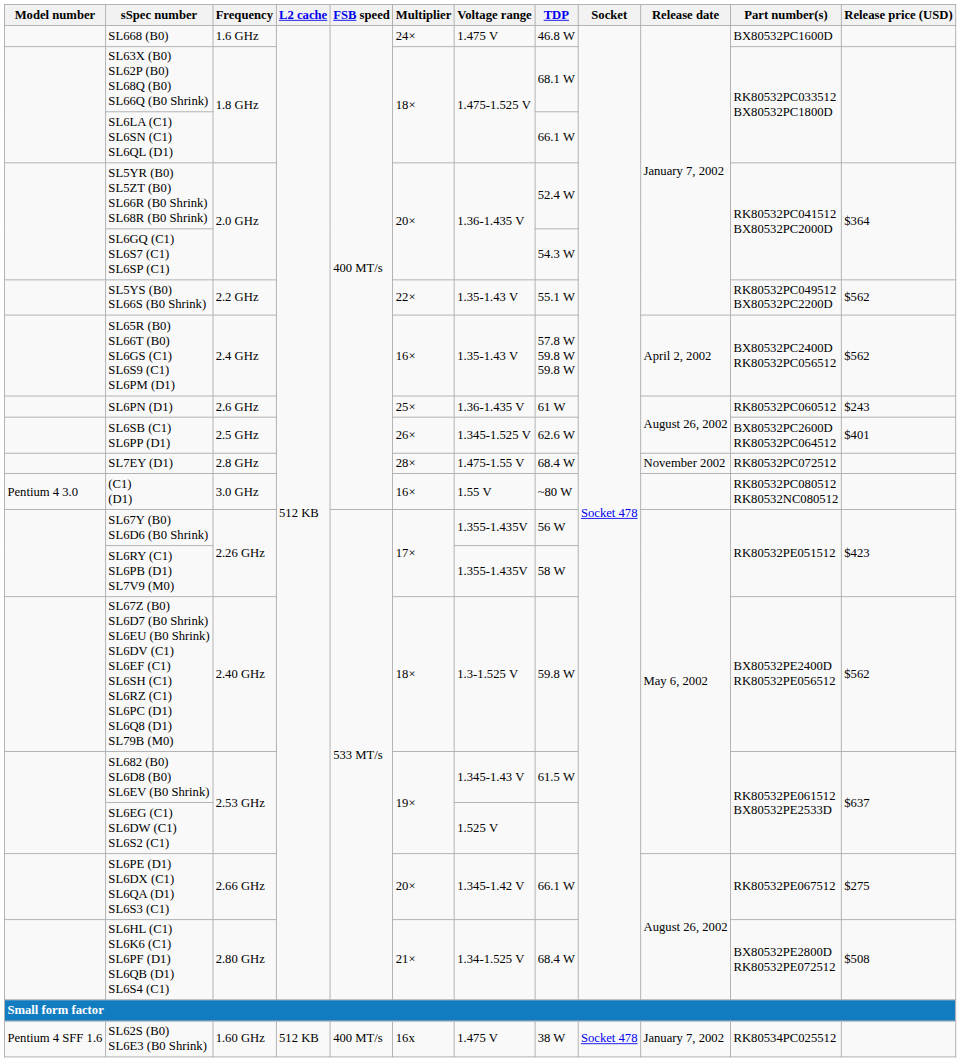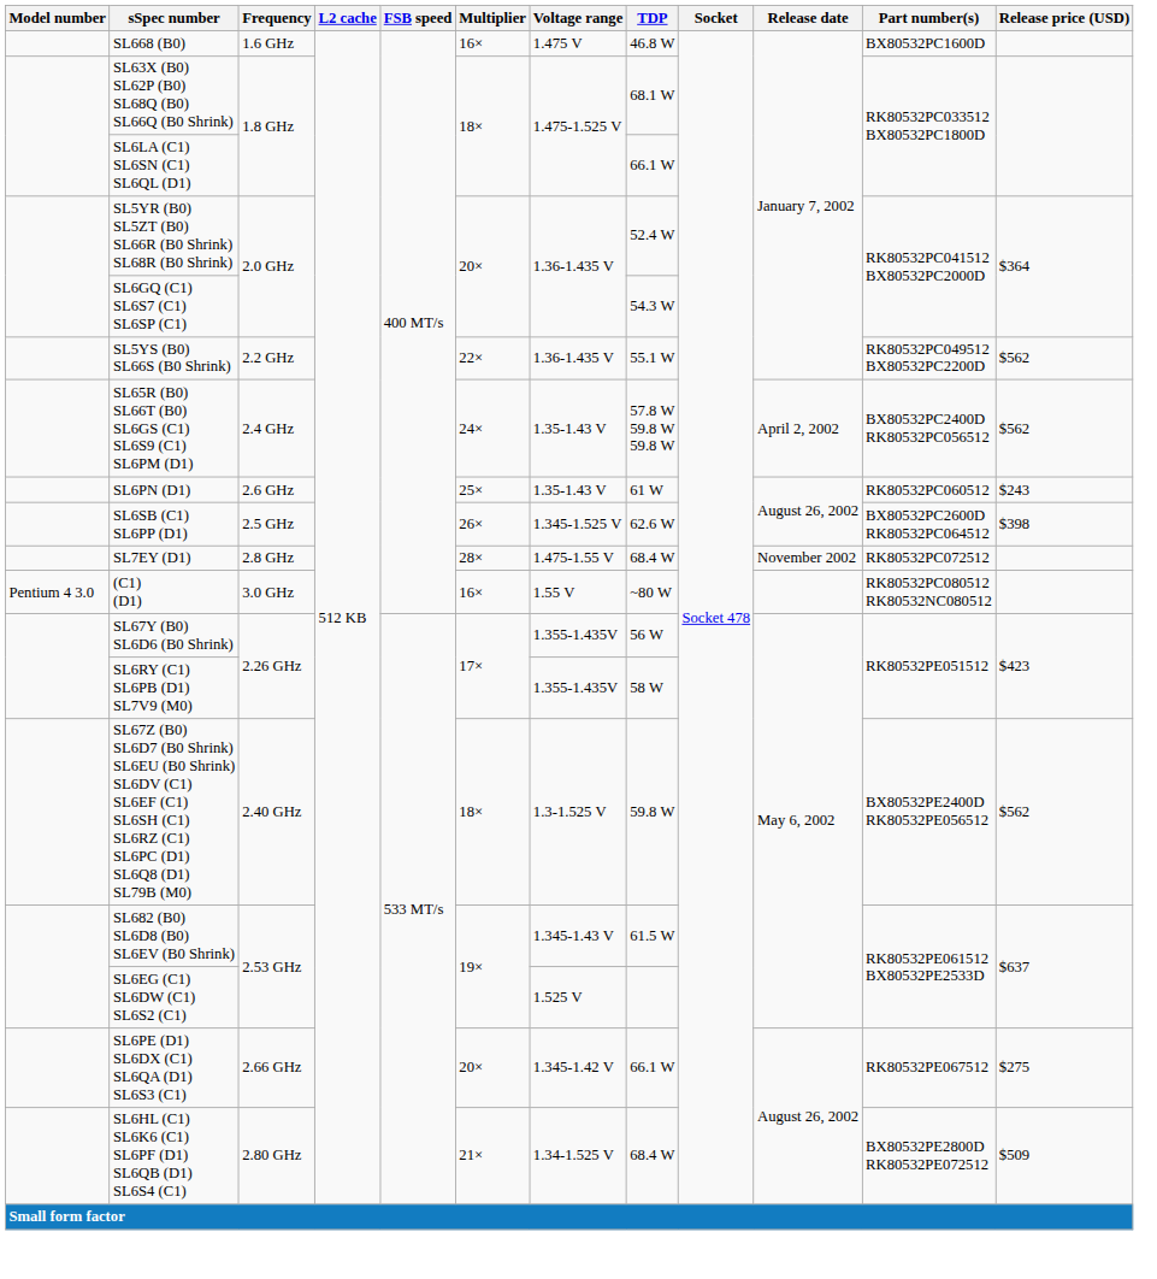 <table class="wikitable" style="font-size: 90%;">
 <tr>
 <th>Model number</th>
 <th>sSpec number</th>
 <th>Frequency</th>
 <th><a href='#'>L2 cache</a></th>
 <th><a href='#'>FSB</a> speed</th>
 <th>Multiplier</th>
 <th>Voltage range</th>
 <th><a href='#'>TDP</a></th>
 <th>Socket</th>
 <th>Release date</th>
 <th>Part number(s)</th>
 <th>Release price (USD)</th>
 </tr>
 <tr>
 <td></td>
 <td>SL668 (B0)</td>
 <td>1.6 GHz</td>
 <td rowspan="18">512 KB</td>
 <td rowspan="11">400 MT/s</td>
-<td>24×</td>
+<td>16×</td>
 <td>1.475 V</td>
 <td>46.8 W</td>
 <td rowspan="18"><a href='#'>Socket 478</a></td>
 <td rowspan="6">January 7, 2002</td>
 <td>BX80532PC1600D</td>
 <td></td>
 </tr>
 <tr>
 <td rowspan="2"></td>
 <td>SL63X (B0)<br>SL62P (B0)<br>SL68Q (B0)<br>SL66Q (B0 Shrink)</td>
 <td rowspan="2">1.8 GHz</td>
 <td rowspan="2">18×</td>
 <td rowspan="2">1.475-1.525 V</td>
 <td>68.1 W</td>
 <td rowspan="2">RK80532PC033512<br>BX80532PC1800D</td>
 <td rowspan="2"></td>
 </tr>
 <tr>
 <td>SL6LA (C1)<br>SL6SN (C1)<br>SL6QL (D1)</td>
 <td>66.1 W</td>
 </tr>
 <tr>
 <td rowspan="2"></td>
 <td>SL5YR (B0)<br>SL5ZT (B0)<br>SL66R (B0 Shrink)<br>SL68R (B0 Shrink)</td>
 <td rowspan="2">2.0 GHz</td>
 <td rowspan="2">20×</td>
 <td rowspan="2">1.36-1.435 V</td>
 <td>52.4 W</td>
 <td rowspan="2">RK80532PC041512<br>BX80532PC2000D</td>
 <td rowspan="2">$364</td>
 </tr>
 <tr>
 <td>SL6GQ (C1)<br>SL6S7 (C1)<br>SL6SP (C1)</td>
 <td>54.3 W</td>
 </tr>
 <tr>
 <td></td>
 <td>SL5YS (B0)<br>SL66S (B0 Shrink)</td>
 <td>2.2 GHz</td>
 <td>22×</td>
-<td>1.35-1.43 V</td>
+<td>1.36-1.435 V</td>
 <td>55.1 W</td>
 <td>RK80532PC049512<br>BX80532PC2200D</td>
 <td>$562</td>
 </tr>
 <tr>
 <td></td>
 <td>SL65R (B0)<br>SL66T (B0)<br>SL6GS (C1)<br>SL6S9 (C1)<br>SL6PM (D1)</td>
 <td>2.4 GHz</td>
-<td>16×</td>
+<td>24×</td>
 <td>1.35-1.43 V</td>
 <td>57.8 W<br>59.8 W<br>59.8 W</td>
 <td>April 2, 2002</td>
 <td>BX80532PC2400D<br>RK80532PC056512</td>
 <td>$562</td>
 </tr>
 <tr>
 <td></td>
 <td>SL6PN (D1)</td>
 <td>2.6 GHz</td>
 <td>25×</td>
-<td>1.36-1.435 V</td>
+<td>1.35-1.43 V</td>
 <td>61 W</td>
 <td rowspan="2">August 26, 2002</td>
 <td>RK80532PC060512</td>
 <td>$243</td>
 </tr>
 <tr>
 <td></td>
 <td>SL6SB (C1)<br>SL6PP (D1)</td>
 <td>2.5 GHz</td>
 <td>26×</td>
 <td>1.345-1.525 V</td>
 <td>62.6 W</td>
 <td>BX80532PC2600D<br>RK80532PC064512</td>
-<td>$401</td>
+<td>$398</td>
 </tr>
 <tr>
 <td></td>
 <td>SL7EY (D1)</td>
 <td>2.8 GHz</td>
 <td>28×</td>
 <td>1.475-1.55 V</td>
 <td>68.4 W</td>
 <td>November 2002</td>
 <td>RK80532PC072512</td>
 <td></td>
 </tr>
 <tr>
 <td>Pentium 4 3.0</td>
 <td> (C1)<br> (D1)</td>
 <td>3.0 GHz</td>
 <td>16×</td>
 <td>1.55 V</td>
 <td>~80 W</td>
 <td></td>
 <td>RK80532PC080512<br>RK80532NC080512</td>
 <td></td>
 </tr>
 <tr>
 <td rowspan="2"></td>
 <td>SL67Y (B0)<br>SL6D6 (B0 Shrink)</td>
 <td rowspan="2">2.26 GHz</td>
 <td rowspan="7">533 MT/s</td>
 <td rowspan="2">17×</td>
 <td>1.355-1.435V</td>
 <td>56 W</td>
 <td rowspan="5">May 6, 2002</td>
 <td rowspan="2">RK80532PE051512</td>
 <td rowspan="2">$423</td>
 </tr>
 <tr>
 <td>SL6RY (C1)<br>SL6PB (D1)<br>SL7V9 (M0)</td>
 <td>1.355-1.435V</td>
 <td>58 W</td>
 </tr>
 <tr>
 <td></td>
 <td>SL67Z (B0)<br>SL6D7 (B0 Shrink)<br>SL6EU (B0 Shrink)<br>SL6DV (C1)<br>SL6EF (C1)<br>SL6SH (C1)<br>SL6RZ (C1)<br>SL6PC (D1)<br>SL6Q8 (D1)<br>SL79B (M0)</td>
 <td>2.40 GHz</td>
 <td>18×</td>
 <td>1.3-1.525 V</td>
 <td>59.8 W</td>
 <td>BX80532PE2400D<br>RK80532PE056512</td>
 <td>$562</td>
 </tr>
 <tr>
 <td rowspan="2"></td>
 <td>SL682 (B0)<br>SL6D8 (B0)<br>SL6EV (B0 Shrink)</td>
 <td rowspan="2">2.53 GHz</td>
 <td rowspan="2">19×</td>
 <td>1.345-1.43 V</td>
 <td>61.5 W</td>
 <td rowspan="2">RK80532PE061512<br>BX80532PE2533D</td>
 <td rowspan="2">$637</td>
 </tr>
 <tr>
 <td>SL6EG (C1)<br>SL6DW (C1)<br>SL6S2 (C1)</td>
 <td>1.525 V</td>
 </tr>
 <tr>
 <td></td>
 <td>SL6PE (D1)<br>SL6DX (C1)<br>SL6QA (D1)<br>SL6S3 (C1)</td>
 <td>2.66 GHz</td>
 <td>20×</td>
 <td>1.345-1.42 V</td>
 <td>66.1 W</td>
 <td rowspan="2">August 26, 2002</td>
 <td>RK80532PE067512</td>
 <td>$275</td>
 </tr>
 <tr>
 <td></td>
 <td>SL6HL (C1)<br>SL6K6 (C1)<br>SL6PF (D1)<br>SL6QB (D1)<br>SL6S4 (C1)</td>
 <td>2.80 GHz</td>
 <td>21×</td>
 <td>1.34-1.525 V</td>
 <td>68.4 W</td>
 <td>BX80532PE2800D<br>RK80532PE072512</td>
-<td>$508</td>
+<td>$509</td>
 </tr>
 <tr>
 <td colspan="12" style="text-align:left; background:#127cc1; color:white;"><strong>Small form factor</strong></td>
 </tr>
-<tr>
-<td>Pentium 4 SFF 1.6</td>
-<td>SL62S (B0)<br>SL6E3 (B0 Shrink)</td>
-<td>1.60 GHz</td>
-<td>512 KB</td>
-<td>400 MT/s</td>
-<td>16x</td>
-<td>1.475 V</td>
-<td>38 W</td>
-<td><a href='#'>Socket 478</a></td>
-<td>January 7, 2002</td>
-<td>RK80534PC025512</td>
-<td></td>
-</tr>
 </table>
